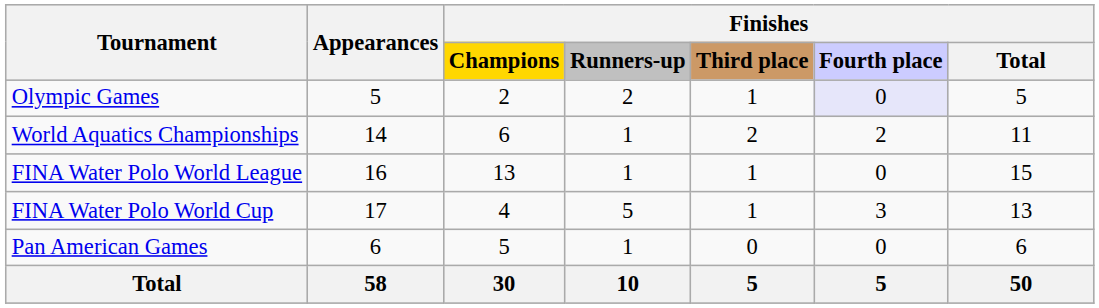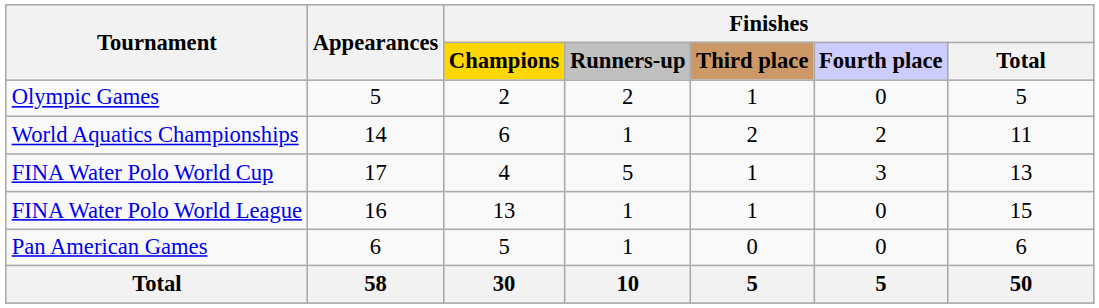 <table class="wikitable" style="text-align: center; font-size: 90%; margin-left: 1em;">
 <tr>
 <th rowspan="2">Tournament</th>
 <th rowspan="2">Appearances</th>
 <th colspan="5">Finishes</th>
 </tr>
 <tr>
 <th style="background-color: gold;">Champions</th>
 <th style="background-color: silver;">Runners-up</th>
 <th style="background-color: #cc9966;">Third place</th>
 <th style="background-color: #ccccff;">Fourth place</th>
 <th style="width: 6em;">Total</th>
 </tr>
 <tr>
 <td style="text-align:left;"><a href='#'>Olympic Games</a></td>
 <td>5</td>
 <td>2</td>
 <td>2</td>
 <td>1</td>
-<td style="background: lavender;">0</td>
+<td>0</td>
 <td>5</td>
 </tr>
 <tr>
 <td style="text-align:left;"><a href='#'>World Aquatics Championships</a></td>
 <td>14</td>
 <td>6</td>
 <td>1</td>
 <td>2</td>
 <td>2</td>
 <td>11</td>
 </tr>
 <tr>
+<td style="text-align:left;"><a href='#'>FINA Water Polo World Cup</a></td>
+<td>17</td>
+<td>4</td>
+<td>5</td>
+<td>1</td>
+<td>3</td>
+<td>13</td>
+</tr>
+<tr>
 <td style="text-align:left;"><a href='#'>FINA Water Polo World League</a></td>
 <td>16</td>
 <td>13</td>
 <td>1</td>
 <td>1</td>
 <td>0</td>
 <td>15</td>
-</tr>
-<tr>
-<td style="text-align:left;"><a href='#'>FINA Water Polo World Cup</a></td>
-<td>17</td>
-<td>4</td>
-<td>5</td>
-<td>1</td>
-<td>3</td>
-<td>13</td>
 </tr>
 <tr>
 <td style="text-align:left;"><a href='#'>Pan American Games</a></td>
 <td>6</td>
 <td>5</td>
 <td>1</td>
 <td>0</td>
 <td>0</td>
 <td>6</td>
 </tr>
 <tr>
 <th>Total</th>
 <th>58</th>
 <th>30</th>
 <th>10</th>
 <th>5</th>
 <th>5</th>
 <th>50</th>
 </tr>
 </table>
